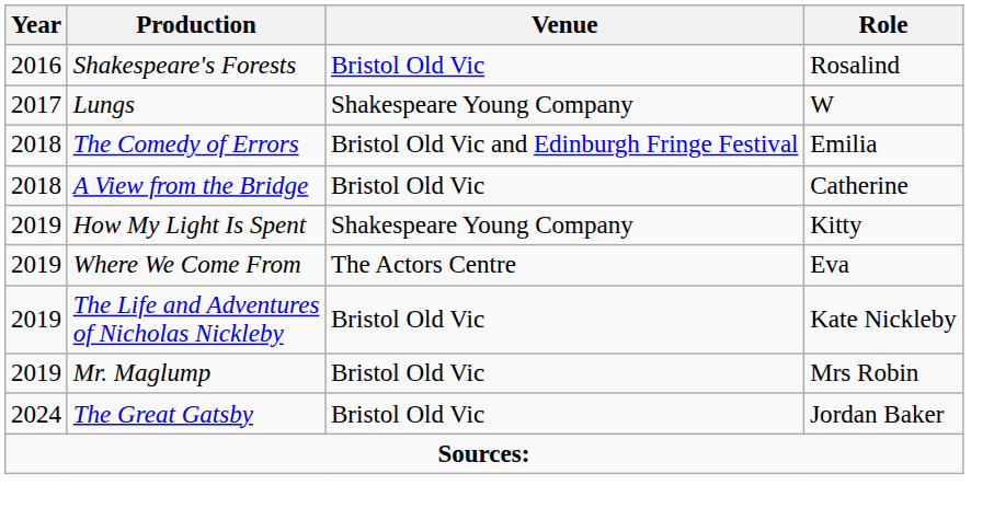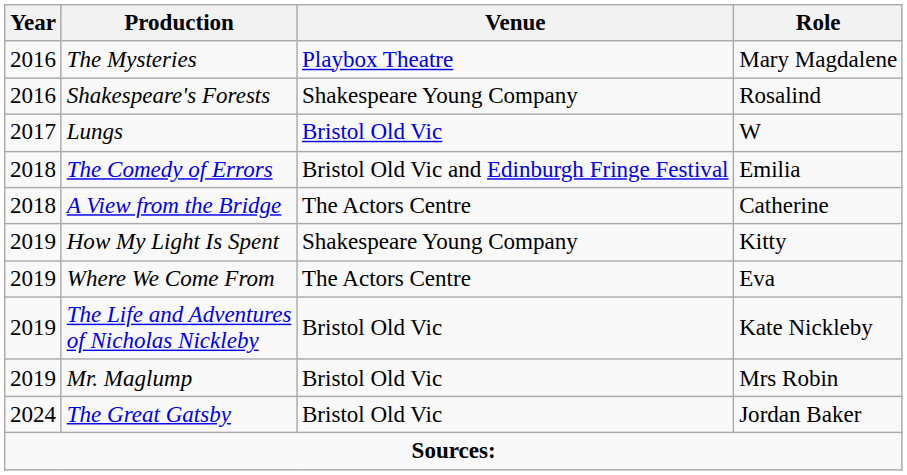 <table class="wikitable">
 <tr>
 <th scope="col">Year</th>
 <th scope="col">Production</th>
 <th scope="col">Venue</th>
 <th scope="col">Role</th>
 </tr>
 <tr>
 <td>2016</td>
+<td><em>The Mysteries</em></td>
+<td><a href='#'>Playbox Theatre</a></td>
+<td>Mary Magdalene</td>
+</tr>
+<tr>
+<td>2016</td>
 <td><em>Shakespeare's Forests</em></td>
-<td><a href='#'>Bristol Old Vic</a></td>
+<td>Shakespeare Young Company</td>
 <td>Rosalind</td>
 </tr>
 <tr>
 <td>2017</td>
 <td><em>Lungs</em></td>
-<td>Shakespeare Young Company</td>
+<td><a href='#'>Bristol Old Vic</a></td>
 <td>W</td>
 </tr>
 <tr>
 <td>2018</td>
 <td><em><a href='#'>The Comedy of Errors</a></em></td>
 <td>Bristol Old Vic and <a href='#'>Edinburgh Fringe Festival</a></td>
 <td>Emilia</td>
 </tr>
 <tr>
 <td>2018</td>
 <td><em><a href='#'>A View from the Bridge</a></em></td>
-<td>Bristol Old Vic</td>
+<td>The Actors Centre</td>
 <td>Catherine</td>
 </tr>
 <tr>
 <td>2019</td>
 <td><em>How My Light Is Spent</em></td>
 <td>Shakespeare Young Company</td>
 <td>Kitty</td>
 </tr>
 <tr>
 <td>2019</td>
 <td><em>Where We Come From</em></td>
 <td>The Actors Centre</td>
 <td>Eva</td>
 </tr>
 <tr>
 <td>2019</td>
 <td><em><a href='#'>The Life and Adventures<br>of Nicholas Nickleby</a></em></td>
 <td>Bristol Old Vic</td>
 <td>Kate Nickleby</td>
 </tr>
 <tr>
 <td>2019</td>
 <td><em>Mr. Maglump</em></td>
 <td>Bristol Old Vic</td>
 <td>Mrs Robin</td>
 </tr>
 <tr>
 <td>2024</td>
 <td><em><a href='#'>The Great Gatsby</a></em></td>
 <td>Bristol Old Vic</td>
 <td>Jordan Baker</td>
 </tr>
 <tr>
 <td colspan="4" style="text-align: center;"><strong>Sources:</strong></td>
 </tr>
 </table>
